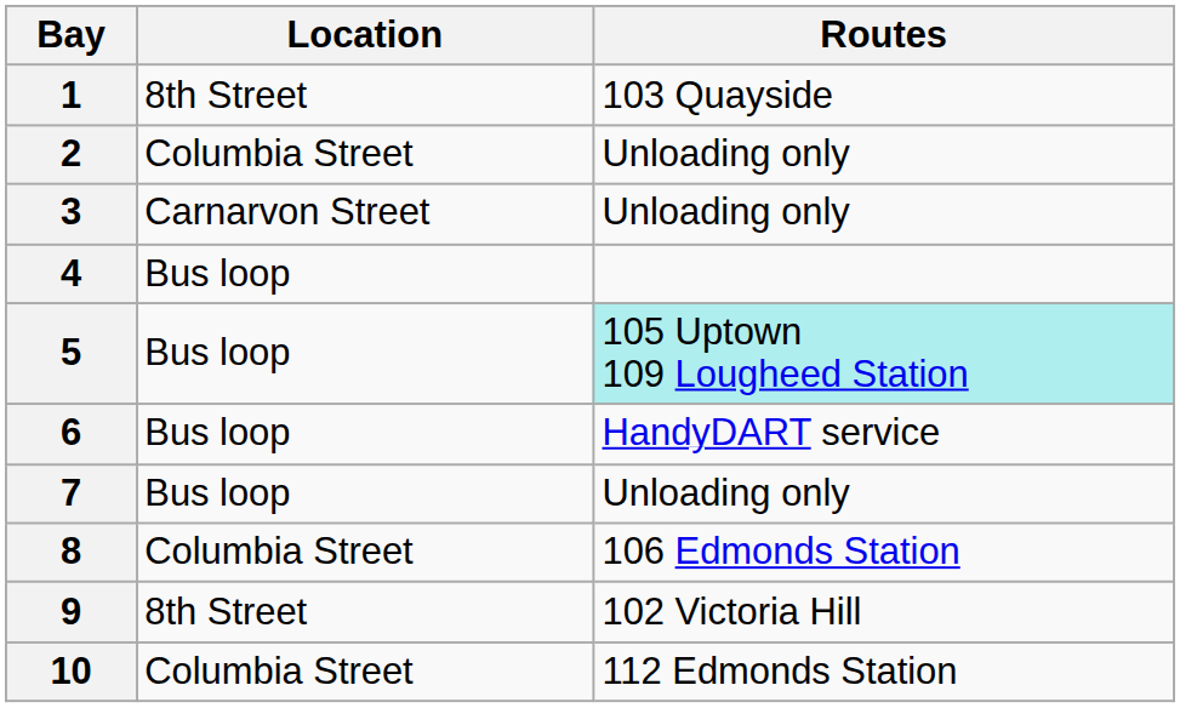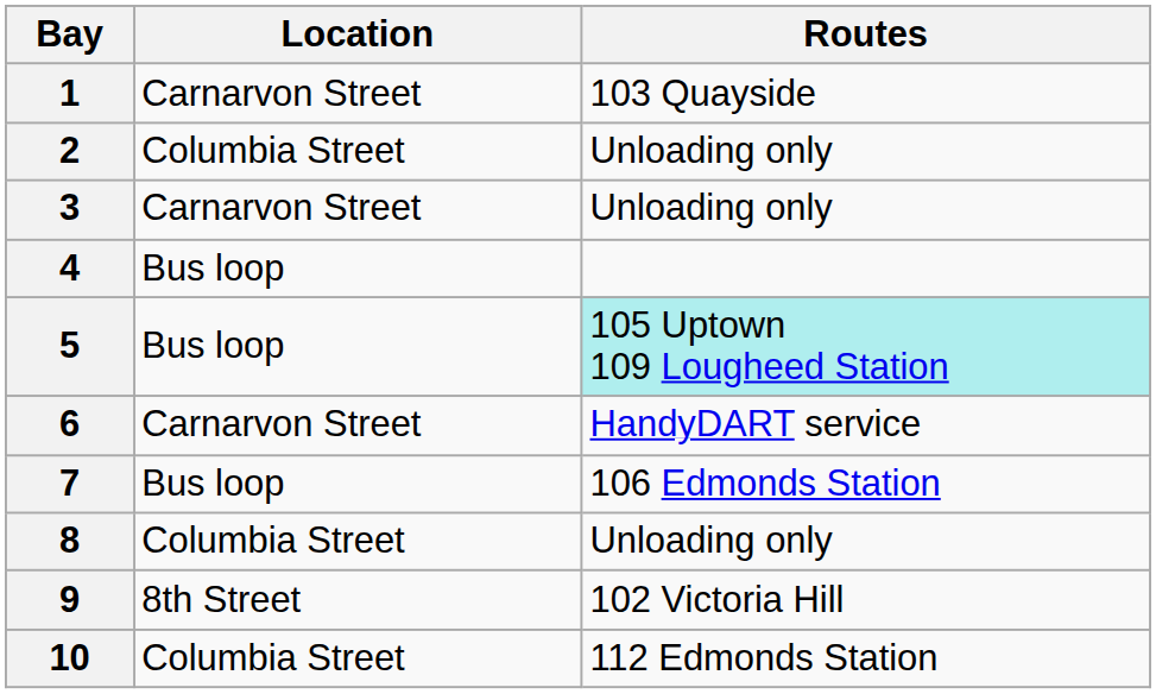 <table class="wikitable" width="500">
 <tr>
 <th>Bay</th>
 <th>Location</th>
 <th>Routes</th>
 </tr>
 <tr>
 <th>1</th>
-<td>8th Street<br></td>
+<td>Carnarvon Street<br></td>
 <td>103 Quayside</td>
 </tr>
 <tr>
 <th>2</th>
 <td>Columbia Street<br></td>
 <td>Unloading only</td>
 </tr>
 <tr>
 <th>3</th>
 <td>Carnarvon Street<br></td>
 <td>Unloading only</td>
 </tr>
 <tr>
 <th>4</th>
 <td>Bus loop</td>
 <td></td>
 </tr>
 <tr>
 <th>5</th>
 <td>Bus loop</td>
 <td style="background: paleturquoise;">105 Uptown<br>109 <a href='#'>Lougheed Station</a></td>
 </tr>
 <tr>
 <th>6</th>
-<td>Bus loop</td>
+<td>Carnarvon Street<br></td>
 <td><a href='#'>HandyDART</a> service</td>
 </tr>
 <tr>
 <th>7</th>
 <td>Bus loop</td>
-<td>Unloading only</td>
+<td>106 <a href='#'>Edmonds Station</a></td>
 </tr>
 <tr>
 <th>8</th>
 <td>Columbia Street<br></td>
-<td>106 <a href='#'>Edmonds Station</a></td>
+<td>Unloading only</td>
 </tr>
 <tr>
 <th>9</th>
 <td>8th Street<br></td>
 <td>102 Victoria Hill</td>
 </tr>
 <tr>
 <th>10</th>
 <td>Columbia Street<br></td>
 <td>112 Edmonds Station</td>
 </tr>
 </table>
